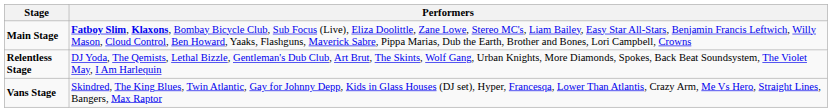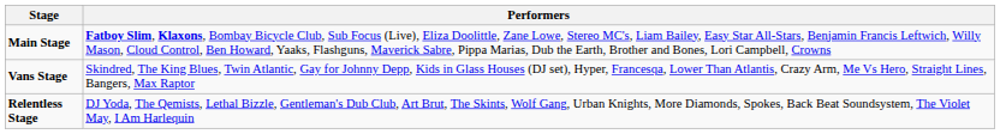 <table class="wikitable">
 <tr>
 <th><strong>Stage</strong></th>
 <th><strong>Performers</strong></th>
 </tr>
 <tr>
 <td><strong>Main Stage</strong></td>
 <td><strong><a href='#'>Fatboy Slim</a></strong>, <strong><a href='#'>Klaxons</a></strong>, <a href='#'>Bombay Bicycle Club</a>, <a href='#'>Sub Focus</a> (Live), <a href='#'>Eliza Doolittle</a>, <a href='#'>Zane Lowe</a>, <a href='#'>Stereo MC's</a>, <a href='#'>Liam Bailey</a>, <a href='#'>Easy Star All-Stars</a>, <a href='#'>Benjamin Francis Leftwich</a>, <a href='#'>Willy Mason</a>, <a href='#'>Cloud Control</a>, <a href='#'>Ben Howard</a>, Yaaks, Flashguns, <a href='#'>Maverick Sabre</a>, Pippa Marias, Dub the Earth, Brother and Bones, Lori Campbell, <a href='#'>Crowns</a></td>
 </tr>
 <tr>
+<td><strong>Vans Stage</strong></td>
+<td><a href='#'>Skindred</a>, <a href='#'>The King Blues</a>, <a href='#'>Twin Atlantic</a>, <a href='#'>Gay for Johnny Depp</a>, <a href='#'>Kids in Glass Houses</a> (DJ set), Hyper, <a href='#'>Francesqa</a>, <a href='#'>Lower Than Atlantis</a>, Crazy Arm, <a href='#'>Me Vs Hero</a>, <a href='#'>Straight Lines</a>, Bangers, <a href='#'>Max Raptor</a></td>
+</tr>
+<tr>
 <td><strong>Relentless Stage</strong></td>
 <td><a href='#'>DJ Yoda</a>, <a href='#'>The Qemists</a>, <a href='#'>Lethal Bizzle</a>, <a href='#'>Gentleman's Dub Club</a>, <a href='#'>Art Brut</a>, <a href='#'>The Skints</a>, <a href='#'>Wolf Gang</a>, Urban Knights, More Diamonds, Spokes, Back Beat Soundsystem, <a href='#'>The Violet May</a>, <a href='#'>I Am Harlequin</a></td>
 </tr>
-<tr>
-<td><strong>Vans Stage</strong></td>
-<td><a href='#'>Skindred</a>, <a href='#'>The King Blues</a>, <a href='#'>Twin Atlantic</a>, <a href='#'>Gay for Johnny Depp</a>, <a href='#'>Kids in Glass Houses</a> (DJ set), Hyper, <a href='#'>Francesqa</a>, <a href='#'>Lower Than Atlantis</a>, Crazy Arm, <a href='#'>Me Vs Hero</a>, <a href='#'>Straight Lines</a>, Bangers, <a href='#'>Max Raptor</a></td>
-</tr>
 </table>
